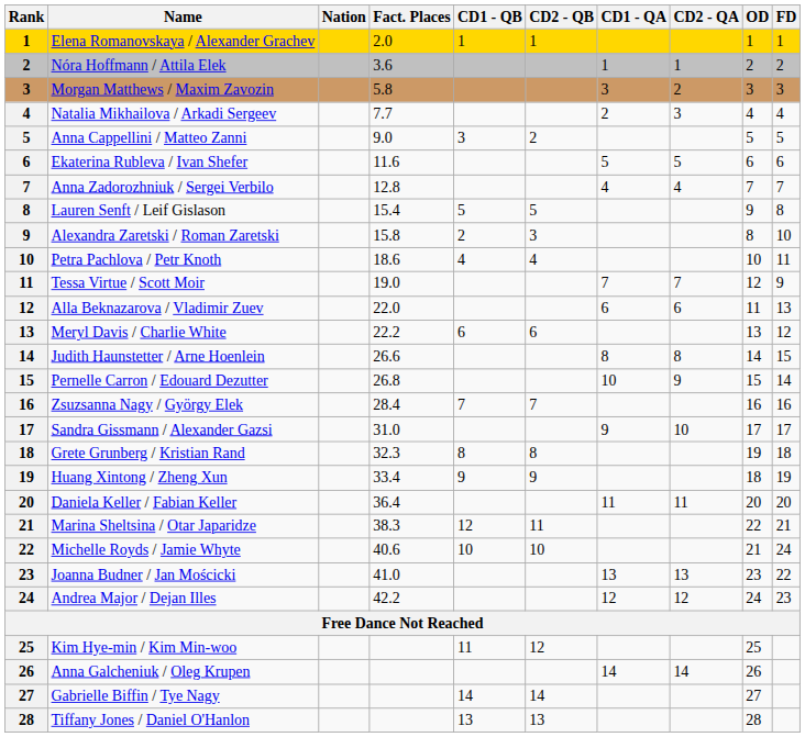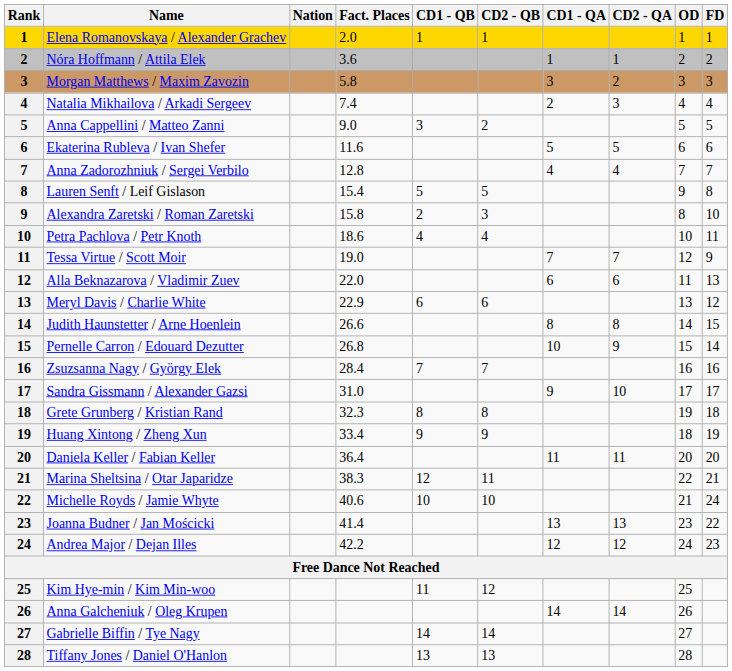 <table class="wikitable">
 <tr>
 <th>Rank</th>
 <th>Name</th>
 <th>Nation</th>
 <th>Fact. Places</th>
 <th>CD1 - QB</th>
 <th>CD2 - QB</th>
 <th>CD1 - QA</th>
 <th>CD2 - QA</th>
 <th>OD</th>
 <th>FD</th>
 </tr>
 <tr bgcolor=gold>
 <td align=center><strong>1</strong></td>
 <td><a href='#'>Elena Romanovskaya</a> / <a href='#'>Alexander Grachev</a></td>
 <td></td>
 <td>2.0</td>
 <td>1</td>
 <td>1</td>
 <td></td>
 <td></td>
 <td>1</td>
 <td>1</td>
 </tr>
 <tr bgcolor=silver>
 <td align=center><strong>2</strong></td>
 <td><a href='#'>Nóra Hoffmann</a> / <a href='#'>Attila Elek</a></td>
 <td></td>
 <td>3.6</td>
 <td></td>
 <td></td>
 <td>1</td>
 <td>1</td>
 <td>2</td>
 <td>2</td>
 </tr>
 <tr bgcolor=cc9966>
 <td align=center><strong>3</strong></td>
 <td><a href='#'>Morgan Matthews</a> / <a href='#'>Maxim Zavozin</a></td>
 <td></td>
 <td>5.8</td>
 <td></td>
 <td></td>
 <td>3</td>
 <td>2</td>
 <td>3</td>
 <td>3</td>
 </tr>
 <tr>
 <th>4</th>
 <td><a href='#'>Natalia Mikhailova</a> / <a href='#'>Arkadi Sergeev</a></td>
 <td></td>
-<td>7.7</td>
+<td>7.4</td>
 <td></td>
 <td></td>
 <td>2</td>
 <td>3</td>
 <td>4</td>
 <td>4</td>
 </tr>
 <tr>
 <th>5</th>
 <td><a href='#'>Anna Cappellini</a> / <a href='#'>Matteo Zanni</a></td>
 <td></td>
 <td>9.0</td>
 <td>3</td>
 <td>2</td>
 <td></td>
 <td></td>
 <td>5</td>
 <td>5</td>
 </tr>
 <tr>
 <th>6</th>
 <td><a href='#'>Ekaterina Rubleva</a> / <a href='#'>Ivan Shefer</a></td>
 <td></td>
 <td>11.6</td>
 <td></td>
 <td></td>
 <td>5</td>
 <td>5</td>
 <td>6</td>
 <td>6</td>
 </tr>
 <tr>
 <th>7</th>
 <td><a href='#'>Anna Zadorozhniuk</a> / <a href='#'>Sergei Verbilo</a></td>
 <td></td>
 <td>12.8</td>
 <td></td>
 <td></td>
 <td>4</td>
 <td>4</td>
 <td>7</td>
 <td>7</td>
 </tr>
 <tr>
 <th>8</th>
 <td><a href='#'>Lauren Senft</a> / Leif Gislason</td>
 <td></td>
 <td>15.4</td>
 <td>5</td>
 <td>5</td>
 <td></td>
 <td></td>
 <td>9</td>
 <td>8</td>
 </tr>
 <tr>
 <th>9</th>
 <td><a href='#'>Alexandra Zaretski</a> / <a href='#'>Roman Zaretski</a></td>
 <td></td>
 <td>15.8</td>
 <td>2</td>
 <td>3</td>
 <td></td>
 <td></td>
 <td>8</td>
 <td>10</td>
 </tr>
 <tr>
 <th>10</th>
 <td><a href='#'>Petra Pachlova</a> / <a href='#'>Petr Knoth</a></td>
 <td></td>
 <td>18.6</td>
 <td>4</td>
 <td>4</td>
 <td></td>
 <td></td>
 <td>10</td>
 <td>11</td>
 </tr>
 <tr>
 <th>11</th>
 <td><a href='#'>Tessa Virtue</a> / <a href='#'>Scott Moir</a></td>
 <td></td>
 <td>19.0</td>
 <td></td>
 <td></td>
 <td>7</td>
 <td>7</td>
 <td>12</td>
 <td>9</td>
 </tr>
 <tr>
 <th>12</th>
 <td><a href='#'>Alla Beknazarova</a> / <a href='#'>Vladimir Zuev</a></td>
 <td></td>
 <td>22.0</td>
 <td></td>
 <td></td>
 <td>6</td>
 <td>6</td>
 <td>11</td>
 <td>13</td>
 </tr>
 <tr>
 <th>13</th>
 <td><a href='#'>Meryl Davis</a> / <a href='#'>Charlie White</a></td>
 <td></td>
-<td>22.2</td>
+<td>22.9</td>
 <td>6</td>
 <td>6</td>
 <td></td>
 <td></td>
 <td>13</td>
 <td>12</td>
 </tr>
 <tr>
 <th>14</th>
 <td><a href='#'>Judith Haunstetter</a> / <a href='#'>Arne Hoenlein</a></td>
 <td></td>
 <td>26.6</td>
 <td></td>
 <td></td>
 <td>8</td>
 <td>8</td>
 <td>14</td>
 <td>15</td>
 </tr>
 <tr>
 <th>15</th>
 <td><a href='#'>Pernelle Carron</a> / <a href='#'>Edouard Dezutter</a></td>
 <td></td>
 <td>26.8</td>
 <td></td>
 <td></td>
 <td>10</td>
 <td>9</td>
 <td>15</td>
 <td>14</td>
 </tr>
 <tr>
 <th>16</th>
 <td><a href='#'>Zsuzsanna Nagy</a> / <a href='#'>György Elek</a></td>
 <td></td>
 <td>28.4</td>
 <td>7</td>
 <td>7</td>
 <td></td>
 <td></td>
 <td>16</td>
 <td>16</td>
 </tr>
 <tr>
 <th>17</th>
 <td><a href='#'>Sandra Gissmann</a> / <a href='#'>Alexander Gazsi</a></td>
 <td></td>
 <td>31.0</td>
 <td></td>
 <td></td>
 <td>9</td>
 <td>10</td>
 <td>17</td>
 <td>17</td>
 </tr>
 <tr>
 <th>18</th>
 <td><a href='#'>Grete Grunberg</a> / <a href='#'>Kristian Rand</a></td>
 <td></td>
 <td>32.3</td>
 <td>8</td>
 <td>8</td>
 <td></td>
 <td></td>
 <td>19</td>
 <td>18</td>
 </tr>
 <tr>
 <th>19</th>
 <td><a href='#'>Huang Xintong</a> / <a href='#'>Zheng Xun</a></td>
 <td></td>
 <td>33.4</td>
 <td>9</td>
 <td>9</td>
 <td></td>
 <td></td>
 <td>18</td>
 <td>19</td>
 </tr>
 <tr>
 <th>20</th>
 <td><a href='#'>Daniela Keller</a> / <a href='#'>Fabian Keller</a></td>
 <td></td>
 <td>36.4</td>
 <td></td>
 <td></td>
 <td>11</td>
 <td>11</td>
 <td>20</td>
 <td>20</td>
 </tr>
 <tr>
 <th>21</th>
 <td><a href='#'>Marina Sheltsina</a> / <a href='#'>Otar Japaridze</a></td>
 <td></td>
 <td>38.3</td>
 <td>12</td>
 <td>11</td>
 <td></td>
 <td></td>
 <td>22</td>
 <td>21</td>
 </tr>
 <tr>
 <th>22</th>
 <td><a href='#'>Michelle Royds</a> / <a href='#'>Jamie Whyte</a></td>
 <td></td>
 <td>40.6</td>
 <td>10</td>
 <td>10</td>
 <td></td>
 <td></td>
 <td>21</td>
 <td>24</td>
 </tr>
 <tr>
 <th>23</th>
 <td><a href='#'>Joanna Budner</a> / <a href='#'>Jan Mościcki</a></td>
 <td></td>
-<td>41.0</td>
+<td>41.4</td>
 <td></td>
 <td></td>
 <td>13</td>
 <td>13</td>
 <td>23</td>
 <td>22</td>
 </tr>
 <tr>
 <th>24</th>
 <td><a href='#'>Andrea Major</a> / <a href='#'>Dejan Illes</a></td>
 <td></td>
 <td>42.2</td>
 <td></td>
 <td></td>
 <td>12</td>
 <td>12</td>
 <td>24</td>
 <td>23</td>
 </tr>
 <tr>
 <th colspan=10>Free Dance Not Reached</th>
 </tr>
 <tr>
 <th>25</th>
 <td><a href='#'>Kim Hye-min</a> / <a href='#'>Kim Min-woo</a></td>
 <td></td>
 <td></td>
 <td>11</td>
 <td>12</td>
 <td></td>
 <td></td>
 <td>25</td>
 <td></td>
 </tr>
 <tr>
 <th>26</th>
 <td><a href='#'>Anna Galcheniuk</a> / <a href='#'>Oleg Krupen</a></td>
 <td></td>
 <td></td>
 <td></td>
 <td></td>
 <td>14</td>
 <td>14</td>
 <td>26</td>
 <td></td>
 </tr>
 <tr>
 <th>27</th>
 <td><a href='#'>Gabrielle Biffin</a> / <a href='#'>Tye Nagy</a></td>
 <td></td>
 <td></td>
 <td>14</td>
 <td>14</td>
 <td></td>
 <td></td>
 <td>27</td>
 <td></td>
 </tr>
 <tr>
 <th>28</th>
 <td><a href='#'>Tiffany Jones</a> / <a href='#'>Daniel O'Hanlon</a></td>
 <td></td>
 <td></td>
 <td>13</td>
 <td>13</td>
 <td></td>
 <td></td>
 <td>28</td>
 <td></td>
 </tr>
 </table>
